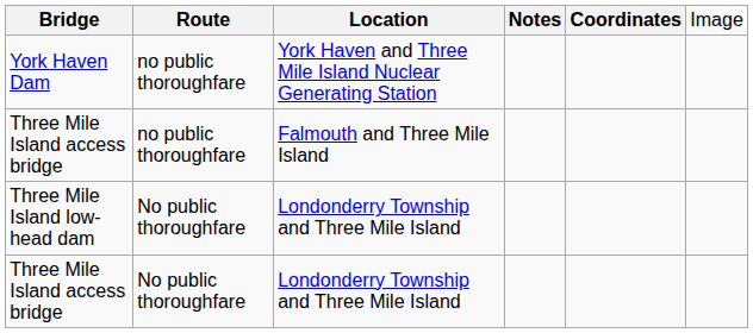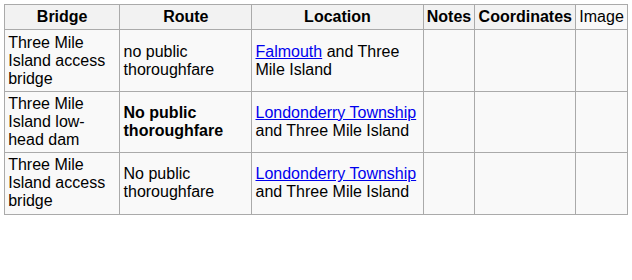 <table class="wikitable" style="width:100%">
 <tr>
 <th>Bridge</th>
 <th>Route</th>
 <th>Location</th>
 <th>Notes</th>
 <th>Coordinates</th>
 <td>Image</td>
-</tr>
-<tr>
-<td><a href='#'>York Haven Dam</a></td>
-<td>no public thoroughfare</td>
-<td><a href='#'>York Haven</a> and <a href='#'>Three Mile Island Nuclear Generating Station</a></td>
-<td></td>
-<td></td>
-<td></td>
 </tr>
 <tr>
 <td>Three Mile Island access bridge</td>
 <td>no public thoroughfare</td>
 <td><a href='#'>Falmouth</a> and Three Mile Island</td>
 <td></td>
 <td></td>
 <td></td>
 </tr>
 <tr>
 <td>Three Mile Island low-head dam</td>
-<td>No public thoroughfare</td>
+<td><strong>No public thoroughfare</strong></td>
 <td><a href='#'>Londonderry Township</a> and Three Mile Island</td>
 <td></td>
 <td></td>
 <td></td>
 </tr>
 <tr>
 <td>Three Mile Island access bridge</td>
 <td>No public thoroughfare</td>
 <td><a href='#'>Londonderry Township</a> and Three Mile Island</td>
 <td></td>
 <td></td>
 <td></td>
 </tr>
 </table>
